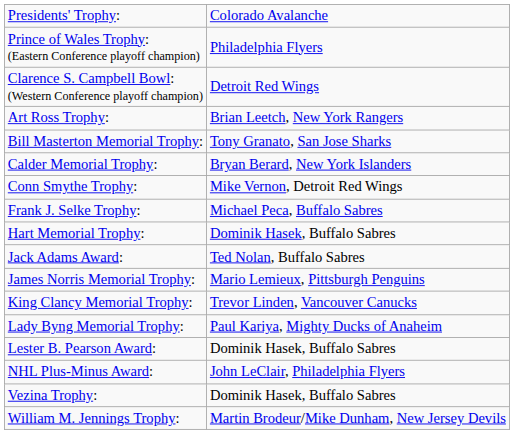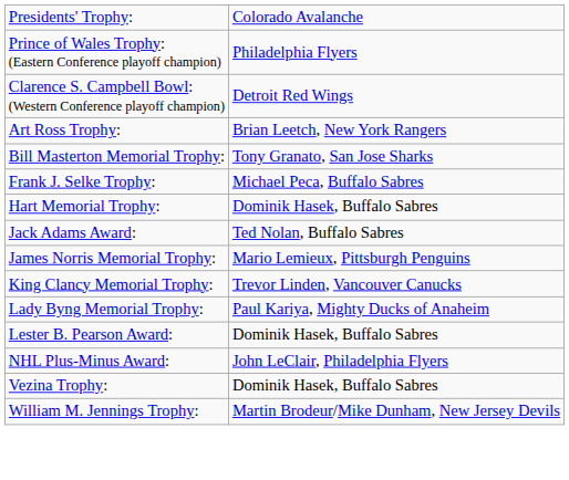 <table class="wikitable">
 <tr>
 <td><a href='#'>Presidents' Trophy</a>:</td>
 <td><a href='#'>Colorado Avalanche</a></td>
 </tr>
 <tr>
 <td><a href='#'>Prince of Wales Trophy</a>: <br><small>(Eastern Conference playoff champion)</small></td>
 <td><a href='#'>Philadelphia Flyers</a></td>
 </tr>
 <tr>
 <td><a href='#'>Clarence S. Campbell Bowl</a>: <br><small>(Western Conference playoff champion)</small></td>
 <td><a href='#'>Detroit Red Wings</a></td>
 </tr>
 <tr>
 <td><a href='#'>Art Ross Trophy</a>:</td>
 <td><a href='#'>Brian Leetch</a>, <a href='#'>New York Rangers</a></td>
 </tr>
 <tr>
 <td><a href='#'>Bill Masterton Memorial Trophy</a>:</td>
 <td><a href='#'>Tony Granato</a>, <a href='#'>San Jose Sharks</a></td>
-</tr>
-<tr>
-<td><a href='#'>Calder Memorial Trophy</a>:</td>
-<td><a href='#'>Bryan Berard</a>, <a href='#'>New York Islanders</a></td>
-</tr>
-<tr>
-<td><a href='#'>Conn Smythe Trophy</a>:</td>
-<td><a href='#'>Mike Vernon</a>, Detroit Red Wings</td>
 </tr>
 <tr>
 <td><a href='#'>Frank J. Selke Trophy</a>:</td>
 <td><a href='#'>Michael Peca</a>, <a href='#'>Buffalo Sabres</a></td>
 </tr>
 <tr>
 <td><a href='#'>Hart Memorial Trophy</a>:</td>
 <td><a href='#'>Dominik Hasek</a>, Buffalo Sabres</td>
 </tr>
 <tr>
 <td><a href='#'>Jack Adams Award</a>:</td>
 <td><a href='#'>Ted Nolan</a>, Buffalo Sabres</td>
 </tr>
 <tr>
 <td><a href='#'>James Norris Memorial Trophy</a>:</td>
 <td><a href='#'>Mario Lemieux</a>, <a href='#'>Pittsburgh Penguins</a></td>
 </tr>
 <tr>
 <td><a href='#'>King Clancy Memorial Trophy</a>:</td>
 <td><a href='#'>Trevor Linden</a>, <a href='#'>Vancouver Canucks</a></td>
 </tr>
 <tr>
 <td><a href='#'>Lady Byng Memorial Trophy</a>:</td>
 <td><a href='#'>Paul Kariya</a>, <a href='#'>Mighty Ducks of Anaheim</a></td>
 </tr>
 <tr>
 <td><a href='#'>Lester B. Pearson Award</a>:</td>
 <td>Dominik Hasek, Buffalo Sabres</td>
 </tr>
 <tr>
 <td><a href='#'>NHL Plus-Minus Award</a>:</td>
 <td><a href='#'>John LeClair</a>, <a href='#'>Philadelphia Flyers</a></td>
 </tr>
 <tr>
 <td><a href='#'>Vezina Trophy</a>:</td>
 <td>Dominik Hasek, Buffalo Sabres</td>
 </tr>
 <tr>
 <td><a href='#'>William M. Jennings Trophy</a>:</td>
 <td><a href='#'>Martin Brodeur</a>/<a href='#'>Mike Dunham</a>, <a href='#'>New Jersey Devils</a></td>
 </tr>
 </table>
